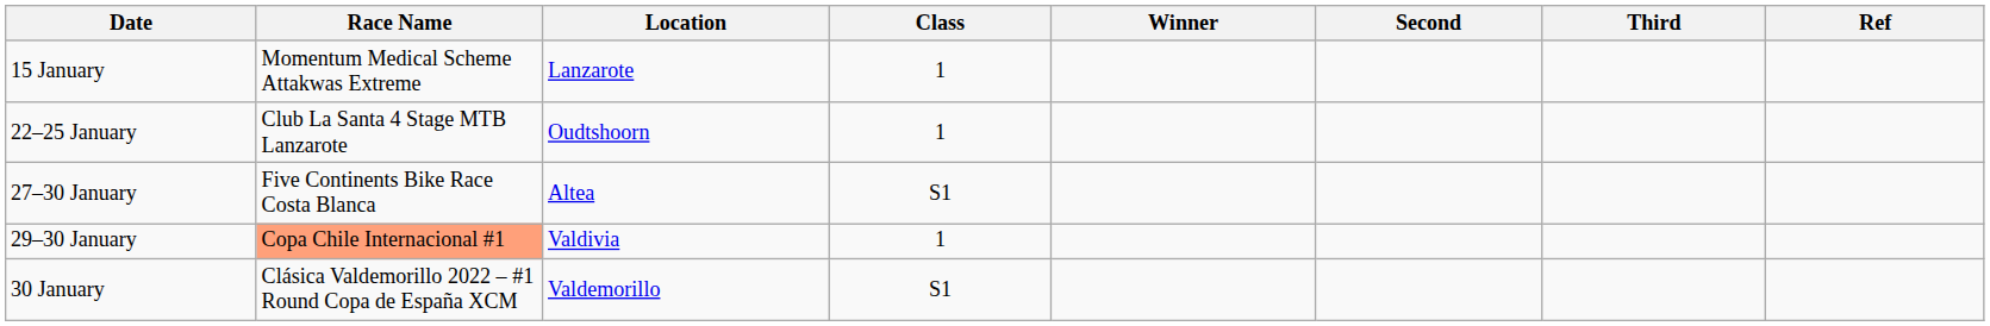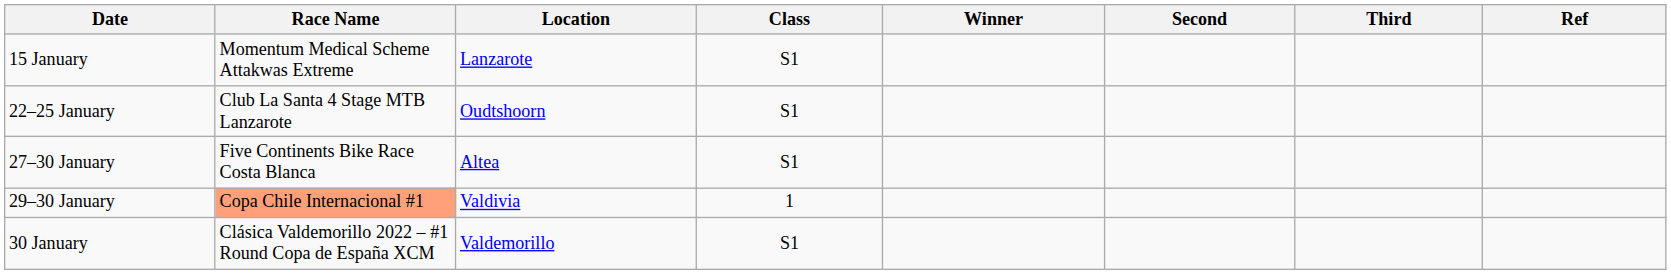 <table class="wikitable sortable" style="font-size:85%;">
 <tr>
 <th style="width:190px;">Date</th>
 <th style="width:210px;">Race Name</th>
 <th style="width:210px;">Location</th>
 <th style="width:170px;">Class</th>
 <th width=200px>Winner</th>
 <th style="width:170px;">Second</th>
 <th style="width:170px;">Third</th>
 <th style="width:170px;">Ref</th>
 </tr>
 <tr>
 <td>15 January</td>
 <td>Momentum Medical Scheme Attakwas Extreme</td>
 <td> <a href='#'>Lanzarote</a></td>
-<td align=center>1</td>
+<td align=center>S1</td>
 <td></td>
 <td></td>
 <td></td>
 <td align=center></td>
 </tr>
 <tr>
 <td>22–25 January</td>
 <td>Club La Santa 4 Stage MTB Lanzarote</td>
 <td> <a href='#'>Oudtshoorn</a></td>
-<td align=center>1</td>
+<td align=center>S1</td>
 <td></td>
 <td></td>
 <td></td>
 <td align=center></td>
 </tr>
 <tr>
 <td>27–30 January</td>
 <td>Five Continents Bike Race Costa Blanca</td>
 <td> <a href='#'>Altea</a></td>
 <td align=center>S1</td>
 <td></td>
 <td></td>
 <td></td>
 <td align=center></td>
 </tr>
 <tr>
 <td>29–30 January</td>
 <td style="background: lightsalmon;">Copa Chile Internacional #1</td>
 <td> <a href='#'>Valdivia</a></td>
 <td align=center>1</td>
 <td></td>
 <td></td>
 <td></td>
 <td align=center></td>
 </tr>
 <tr>
 <td>30 January</td>
 <td>Clásica Valdemorillo 2022 – #1 Round Copa de España XCM</td>
 <td> <a href='#'>Valdemorillo</a></td>
 <td align=center>S1</td>
 <td></td>
 <td></td>
 <td></td>
 <td align=center></td>
 </tr>
 </table>
